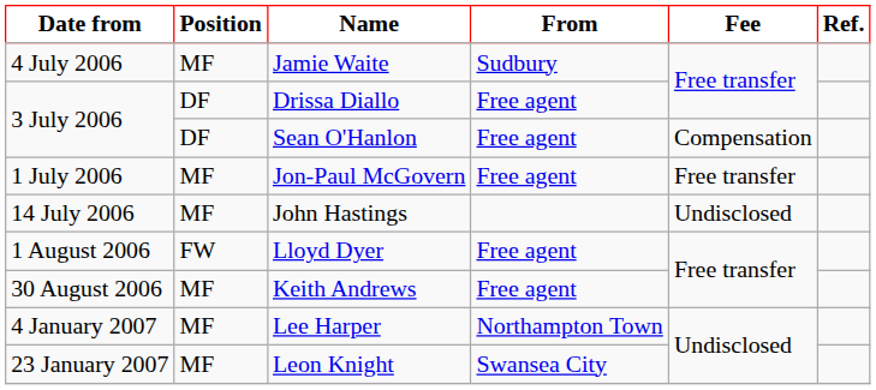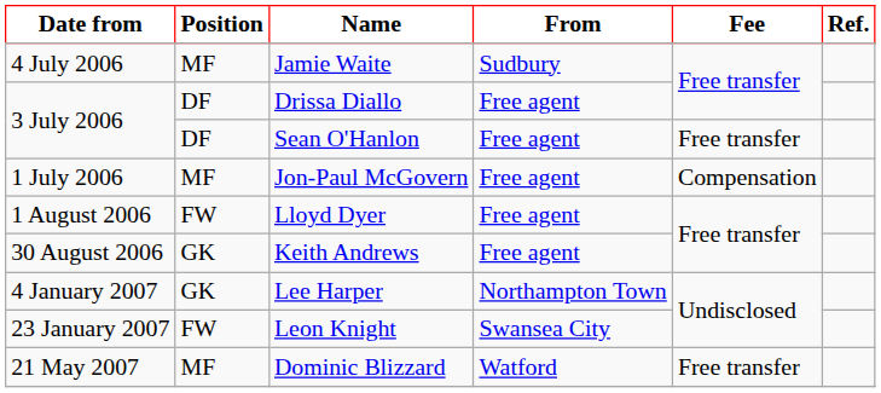 <table class="wikitable">
 <tr>
 <th style="background:#FFFFFF; color:black; border:1px solid red;">Date from</th>
 <th style="background:#FFFFFF; color:black; border:1px solid red;">Position</th>
 <th style="background:#FFFFFF; color:black; border:1px solid red;">Name</th>
 <th style="background:#FFFFFF; color:black; border:1px solid red;">From</th>
 <th style="background:#FFFFFF; color:black; border:1px solid red;">Fee</th>
 <th style="background:#FFFFFF; color:black; border:1px solid red;">Ref.</th>
 </tr>
 <tr>
 </tr>
 <tr>
 <td>4 July 2006</td>
 <td>MF</td>
 <td> <a href='#'>Jamie Waite</a></td>
 <td><a href='#'>Sudbury</a></td>
 <td rowspan="2"><a href='#'>Free transfer</a></td>
 <td></td>
 </tr>
 <tr>
 <td rowspan="2">3 July 2006</td>
 <td>DF</td>
 <td> <a href='#'>Drissa Diallo</a></td>
 <td><a href='#'>Free agent</a></td>
 <td></td>
 </tr>
 <tr>
 <td>DF</td>
 <td> <a href='#'>Sean O'Hanlon</a></td>
 <td><a href='#'>Free agent</a></td>
-<td>Compensation</td>
+<td>Free transfer</td>
 <td></td>
 </tr>
 <tr>
 <td>1 July 2006</td>
 <td>MF</td>
 <td> <a href='#'>Jon-Paul McGovern</a></td>
 <td><a href='#'>Free agent</a></td>
-<td>Free transfer</td>
-<td></td>
-</tr>
-<tr>
-<td>14 July 2006</td>
-<td>MF</td>
-<td> John Hastings</td>
-<td></td>
-<td>Undisclosed</td>
+<td>Compensation</td>
 <td></td>
 </tr>
 <tr>
 <td>1 August 2006</td>
 <td>FW</td>
 <td> <a href='#'>Lloyd Dyer</a></td>
 <td><a href='#'>Free agent</a></td>
 <td rowspan="2">Free transfer</td>
 <td></td>
 </tr>
 <tr>
 <td>30 August 2006</td>
-<td>MF</td>
+<td>GK</td>
 <td> <a href='#'>Keith Andrews</a></td>
 <td><a href='#'>Free agent</a></td>
 <td></td>
 </tr>
 <tr>
 <td>4 January 2007</td>
-<td>MF</td>
+<td>GK</td>
 <td> <a href='#'>Lee Harper</a></td>
 <td><a href='#'>Northampton Town</a></td>
 <td rowspan="2">Undisclosed</td>
 <td></td>
 </tr>
 <tr>
 <td>23 January 2007</td>
-<td>MF</td>
+<td>FW</td>
 <td> <a href='#'>Leon Knight</a></td>
 <td><a href='#'>Swansea City</a></td>
 <td></td>
 </tr>
 <tr>
+<td>21 May 2007</td>
+<td>MF</td>
+<td> <a href='#'>Dominic Blizzard</a></td>
+<td><a href='#'>Watford</a></td>
+<td>Free transfer</td>
+<td></td>
+</tr>
+<tr>
 </tr>
 </table>
